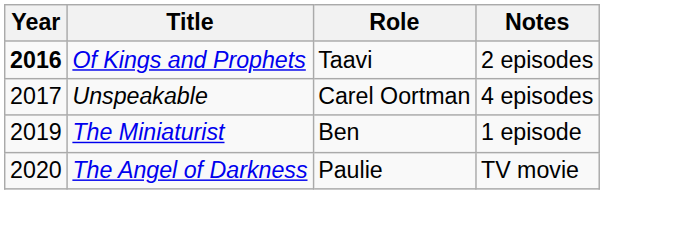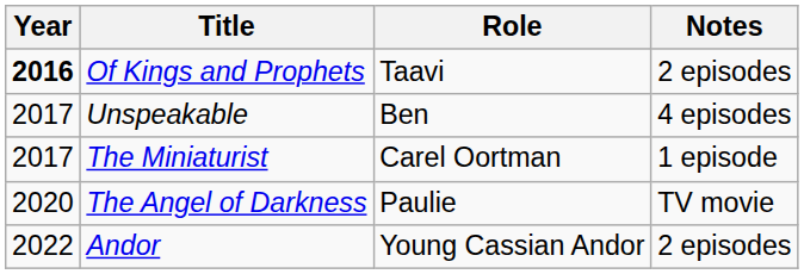 <table class="wikitable sortable">
 <tr>
 <th>Year</th>
 <th>Title</th>
 <th>Role</th>
 <th>Notes</th>
 </tr>
 <tr>
 <td><strong>2016</strong></td>
 <td><em><a href='#'>Of Kings and Prophets</a></em></td>
 <td>Taavi</td>
 <td>2 episodes</td>
 </tr>
 <tr>
 <td>2017</td>
 <td><em>Unspeakable</em></td>
-<td>Carel Oortman</td>
+<td>Ben</td>
 <td>4 episodes</td>
 </tr>
 <tr>
-<td>2019</td>
+<td>2017</td>
 <td><em><a href='#'>The Miniaturist</a></em></td>
-<td>Ben</td>
+<td>Carel Oortman</td>
 <td>1 episode</td>
 </tr>
 <tr>
 <td>2020</td>
 <td><em><a href='#'>The Angel of Darkness</a></em></td>
 <td>Paulie</td>
 <td>TV movie</td>
 </tr>
+<tr>
+<td>2022</td>
+<td><em><a href='#'>Andor</a></em></td>
+<td>Young Cassian Andor</td>
+<td>2 episodes</td>
+</tr>
 </table>
